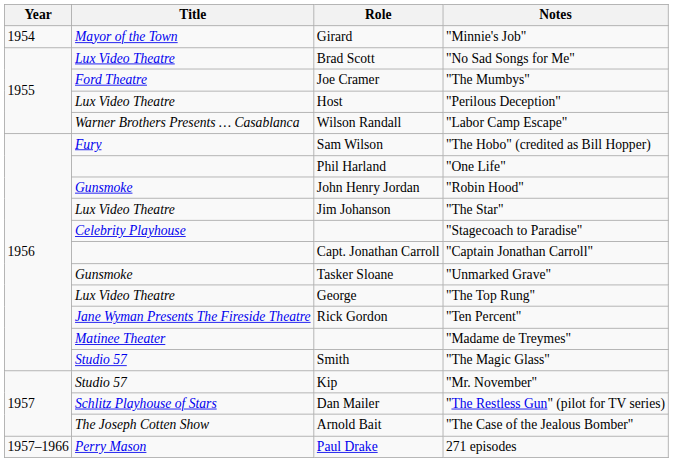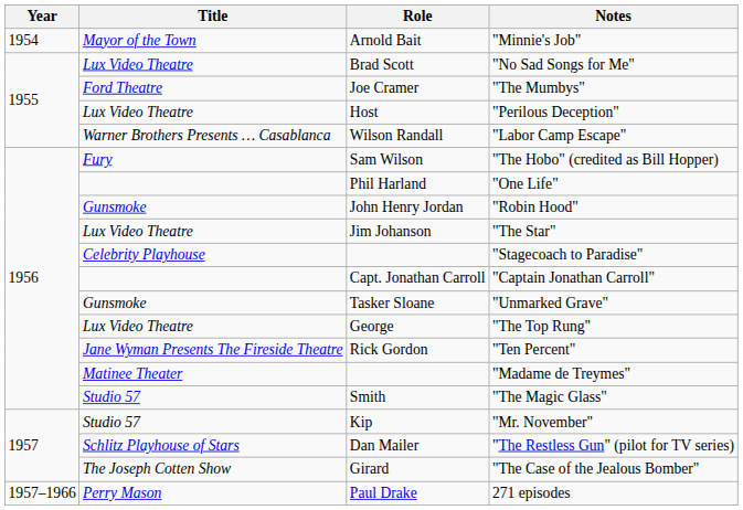 <table class="wikitable sortable">
 <tr>
 <th>Year</th>
 <th>Title</th>
 <th>Role</th>
 <th class="unsortable">Notes</th>
 </tr>
 <tr>
 <td>1954</td>
 <td><em><a href='#'>Mayor of the Town</a></em></td>
-<td>Girard</td>
+<td>Arnold Bait</td>
 <td>"Minnie's Job"</td>
 </tr>
 <tr>
 <td rowspan="4">1955</td>
 <td><em><a href='#'>Lux Video Theatre</a></em></td>
 <td>Brad Scott</td>
 <td>"No Sad Songs for Me"</td>
 </tr>
 <tr>
 <td><em><a href='#'>Ford Theatre</a></em></td>
 <td>Joe Cramer</td>
 <td>"The Mumbys"</td>
 </tr>
 <tr>
 <td><em>Lux Video Theatre</em></td>
 <td>Host</td>
 <td>"Perilous Deception"</td>
 </tr>
 <tr>
 <td><em>Warner Brothers Presents … Casablanca</em></td>
 <td>Wilson Randall</td>
 <td>"Labor Camp Escape"</td>
 </tr>
 <tr>
 <td rowspan="11">1956</td>
 <td><em><a href='#'>Fury</a></em></td>
 <td>Sam Wilson</td>
 <td>"The Hobo" (credited as Bill Hopper)</td>
 </tr>
 <tr>
 <td><em></em></td>
 <td>Phil Harland</td>
 <td>"One Life"</td>
 </tr>
 <tr>
 <td><em><a href='#'>Gunsmoke</a></em></td>
 <td>John Henry Jordan</td>
 <td>"Robin Hood"</td>
 </tr>
 <tr>
 <td><em>Lux Video Theatre</em></td>
 <td>Jim Johanson</td>
 <td>"The Star"</td>
 </tr>
 <tr>
 <td><em><a href='#'>Celebrity Playhouse</a></em></td>
 <td></td>
 <td>"Stagecoach to Paradise"</td>
 </tr>
 <tr>
 <td><em></em></td>
 <td>Capt. Jonathan Carroll</td>
 <td>"Captain Jonathan Carroll"</td>
 </tr>
 <tr>
 <td><em>Gunsmoke</em></td>
 <td>Tasker Sloane</td>
 <td>"Unmarked Grave"</td>
 </tr>
 <tr>
 <td><em>Lux Video Theatre</em></td>
 <td>George</td>
 <td>"The Top Rung"</td>
 </tr>
 <tr>
 <td><em><a href='#'>Jane Wyman Presents The Fireside Theatre</a></em></td>
 <td>Rick Gordon</td>
 <td>"Ten Percent"</td>
 </tr>
 <tr>
 <td><em><a href='#'>Matinee Theater</a></em></td>
 <td></td>
 <td>"Madame de Treymes"</td>
 </tr>
 <tr>
 <td><em><a href='#'>Studio 57</a></em></td>
 <td>Smith</td>
 <td>"The Magic Glass"</td>
 </tr>
 <tr>
 <td rowspan="3">1957</td>
 <td><em>Studio 57</em></td>
 <td>Kip</td>
 <td>"Mr. November"</td>
 </tr>
 <tr>
 <td><em><a href='#'>Schlitz Playhouse of Stars</a></em></td>
 <td>Dan Mailer</td>
 <td>"<a href='#'>The Restless Gun</a>" (pilot for TV series)</td>
 </tr>
 <tr>
 <td><em>The Joseph Cotten Show</em></td>
-<td>Arnold Bait</td>
+<td>Girard</td>
 <td>"The Case of the Jealous Bomber"</td>
 </tr>
 <tr>
 <td>1957–1966</td>
 <td><em><a href='#'>Perry Mason</a></em></td>
 <td><a href='#'>Paul Drake</a></td>
 <td>271 episodes</td>
 </tr>
 </table>
